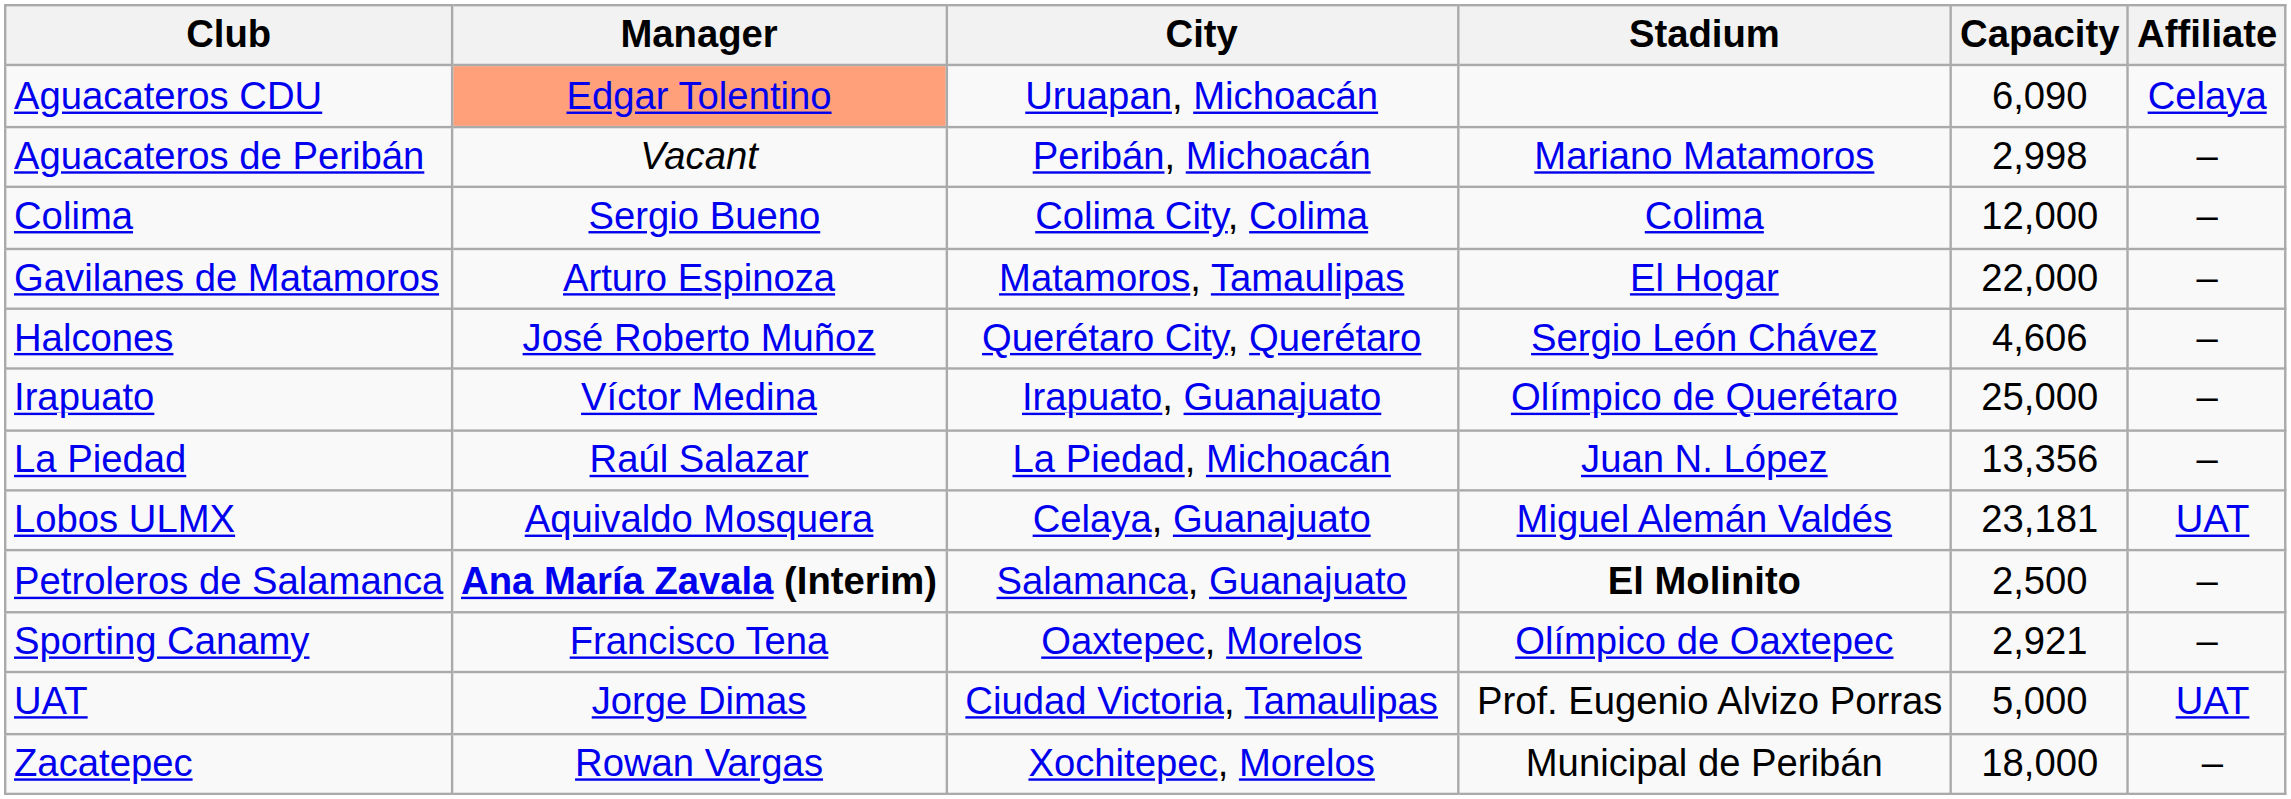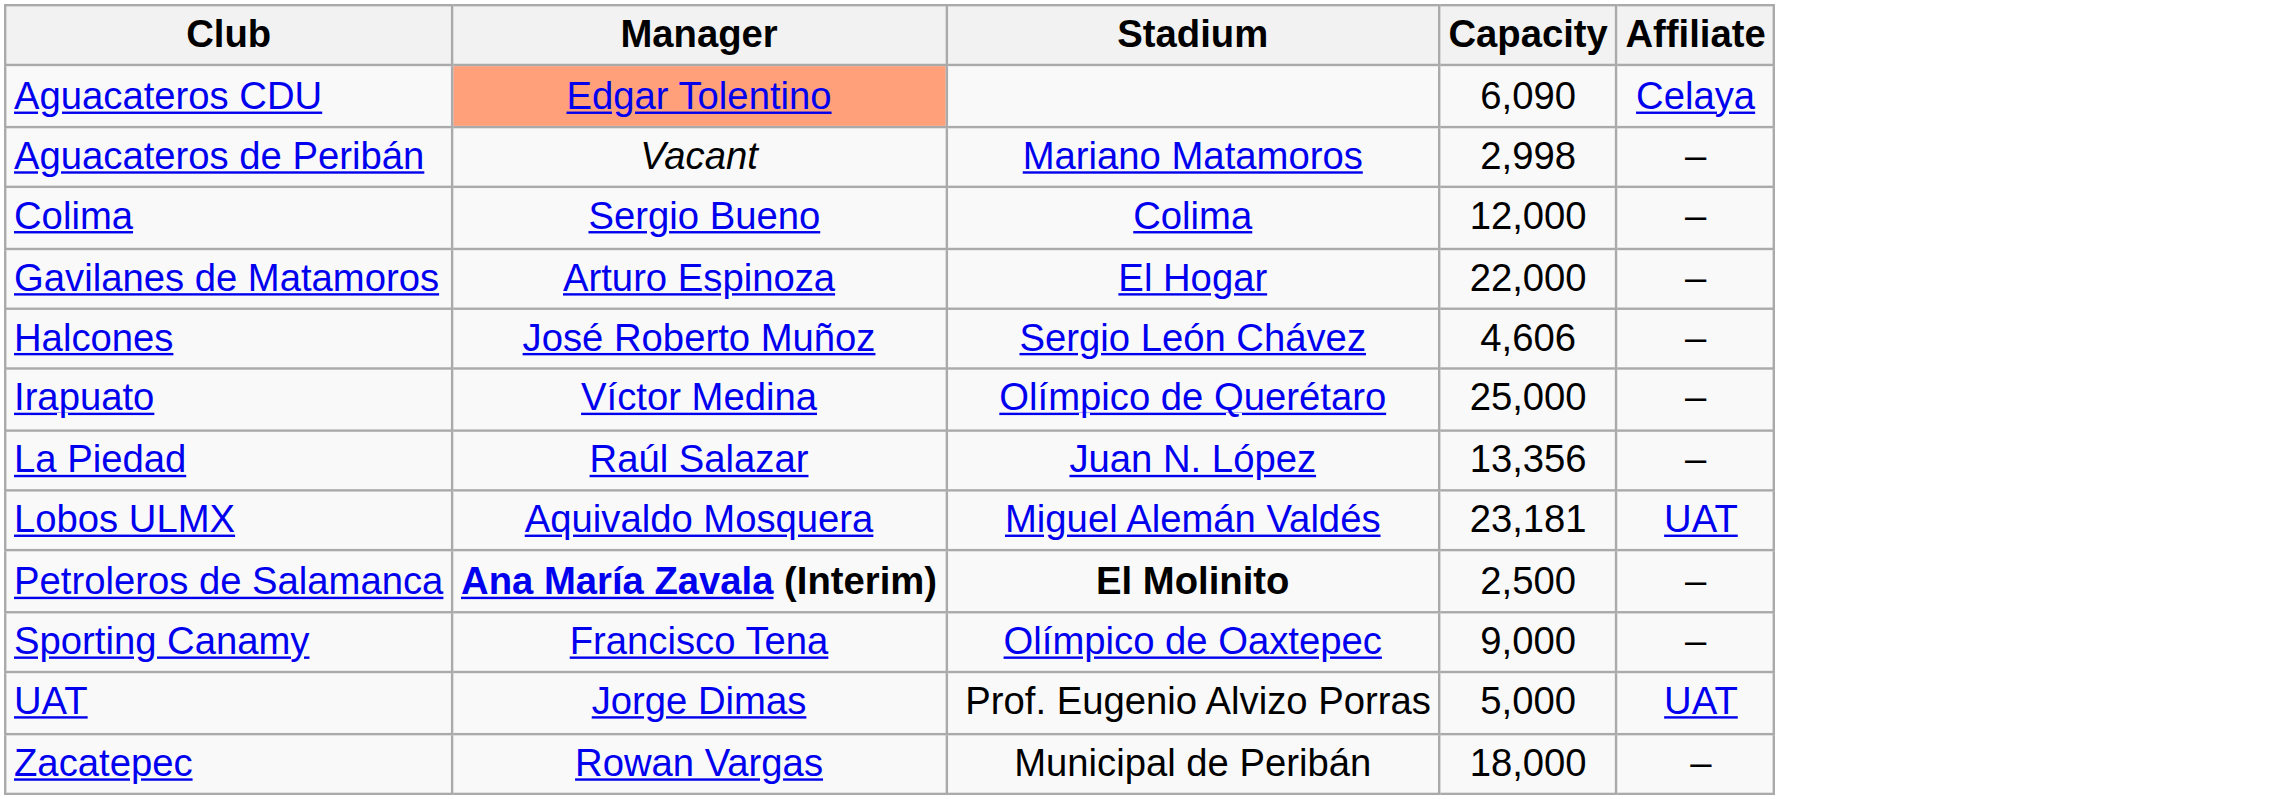 <table class="wikitable sortable" style="text-align: center;">
 <tr>
 <th>Club</th>
 <th>Manager</th>
-<th>City</th>
 <th>Stadium</th>
 <th>Capacity</th>
 <th>Affiliate</th>
 </tr>
 <tr>
 <td align="left"><a href='#'>Aguacateros CDU</a></td>
 <td style="background: lightsalmon;"> <a href='#'>Edgar Tolentino</a></td>
-<td><a href='#'>Uruapan</a>, <a href='#'>Michoacán</a></td>
 <td></td>
 <td>6,090</td>
 <td><a href='#'>Celaya</a></td>
 </tr>
 <tr>
 <td align="left"><a href='#'>Aguacateros de Peribán</a></td>
 <td><em>Vacant</em></td>
-<td><a href='#'>Peribán</a>, <a href='#'>Michoacán</a></td>
 <td><a href='#'>Mariano Matamoros</a></td>
 <td>2,998</td>
 <td>–</td>
 </tr>
 <tr>
 <td align="left"><a href='#'>Colima</a></td>
 <td> <a href='#'>Sergio Bueno</a></td>
-<td><a href='#'>Colima City</a>, <a href='#'>Colima</a></td>
 <td><a href='#'>Colima</a></td>
 <td>12,000</td>
 <td>–</td>
 </tr>
 <tr>
 <td align="left"><a href='#'>Gavilanes de Matamoros</a></td>
 <td> <a href='#'>Arturo Espinoza</a></td>
-<td><a href='#'>Matamoros</a>, <a href='#'>Tamaulipas</a></td>
 <td><a href='#'>El Hogar</a></td>
 <td>22,000</td>
 <td>–</td>
 </tr>
 <tr>
 <td align="left"><a href='#'>Halcones</a></td>
 <td> <a href='#'>José Roberto Muñoz</a></td>
-<td><a href='#'>Querétaro City</a>, <a href='#'>Querétaro</a></td>
 <td><a href='#'>Sergio León Chávez</a></td>
 <td>4,606</td>
 <td>–</td>
 </tr>
 <tr>
 <td align="left"><a href='#'>Irapuato</a></td>
 <td> <a href='#'>Víctor Medina</a></td>
-<td><a href='#'>Irapuato</a>, <a href='#'>Guanajuato</a></td>
 <td><a href='#'>Olímpico de Querétaro</a></td>
 <td>25,000</td>
 <td>–</td>
 </tr>
 <tr>
 <td align="left"><a href='#'>La Piedad</a></td>
 <td> <a href='#'>Raúl Salazar</a></td>
-<td><a href='#'>La Piedad</a>, <a href='#'>Michoacán</a></td>
 <td><a href='#'>Juan N. López</a></td>
 <td>13,356</td>
 <td>–</td>
 </tr>
 <tr>
 <td align="left"><a href='#'>Lobos ULMX</a></td>
 <td> <a href='#'>Aquivaldo Mosquera</a></td>
-<td><a href='#'>Celaya</a>, <a href='#'>Guanajuato</a></td>
 <td><a href='#'>Miguel Alemán Valdés</a></td>
 <td>23,181</td>
 <td> <a href='#'>UAT</a></td>
 </tr>
 <tr>
 <td align="left"><a href='#'>Petroleros de Salamanca</a></td>
 <td><strong> <a href='#'>Ana María Zavala</a> (Interim)</strong></td>
-<td><a href='#'>Salamanca</a>, <a href='#'>Guanajuato</a></td>
 <td><strong>El Molinito</strong></td>
 <td>2,500</td>
 <td>–</td>
 </tr>
 <tr>
 <td align="left"><a href='#'>Sporting Canamy</a></td>
 <td> <a href='#'>Francisco Tena</a></td>
-<td><a href='#'>Oaxtepec</a>, <a href='#'>Morelos</a></td>
 <td><a href='#'>Olímpico de Oaxtepec</a></td>
-<td>2,921</td>
+<td>9,000</td>
 <td>–</td>
 </tr>
 <tr>
 <td align="left"><a href='#'>UAT</a></td>
 <td> <a href='#'>Jorge Dimas</a> </td>
-<td> <a href='#'>Ciudad Victoria</a>, <a href='#'>Tamaulipas</a> </td>
 <td> Prof. Eugenio Alvizo Porras </td>
 <td>5,000</td>
 <td> <a href='#'>UAT</a></td>
 </tr>
 <tr>
 <td align="left"><a href='#'>Zacatepec</a></td>
 <td> <a href='#'>Rowan Vargas</a></td>
-<td><a href='#'>Xochitepec</a>, <a href='#'>Morelos</a></td>
 <td>Municipal de Peribán</td>
 <td>18,000</td>
 <td> –</td>
 </tr>
 </table>
